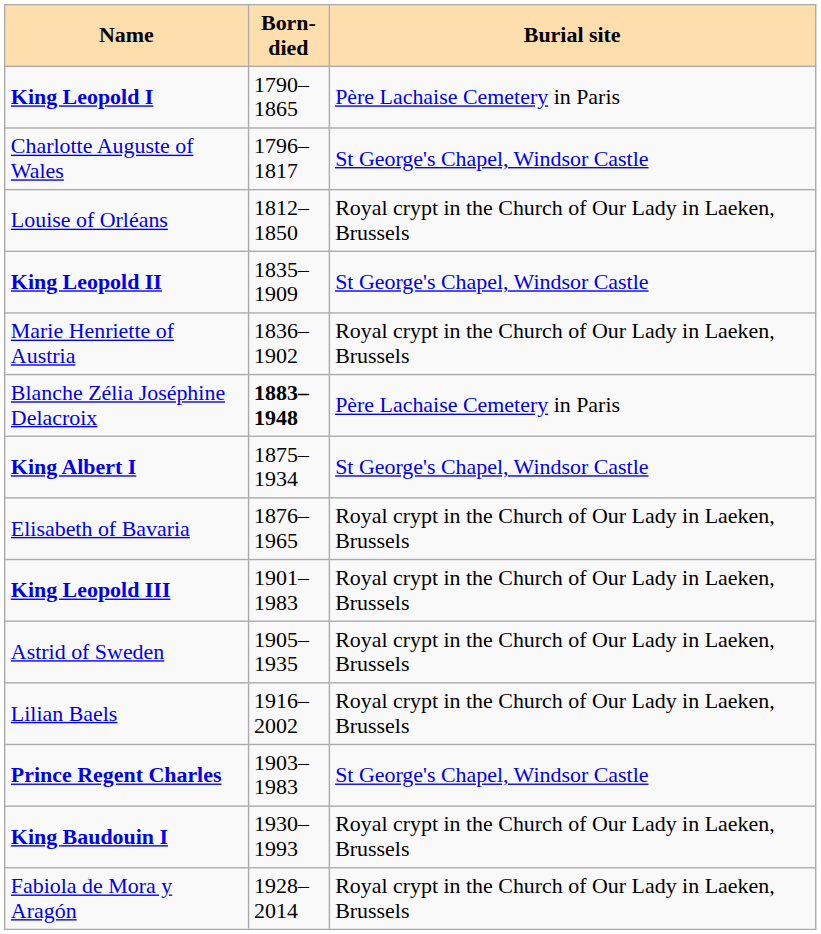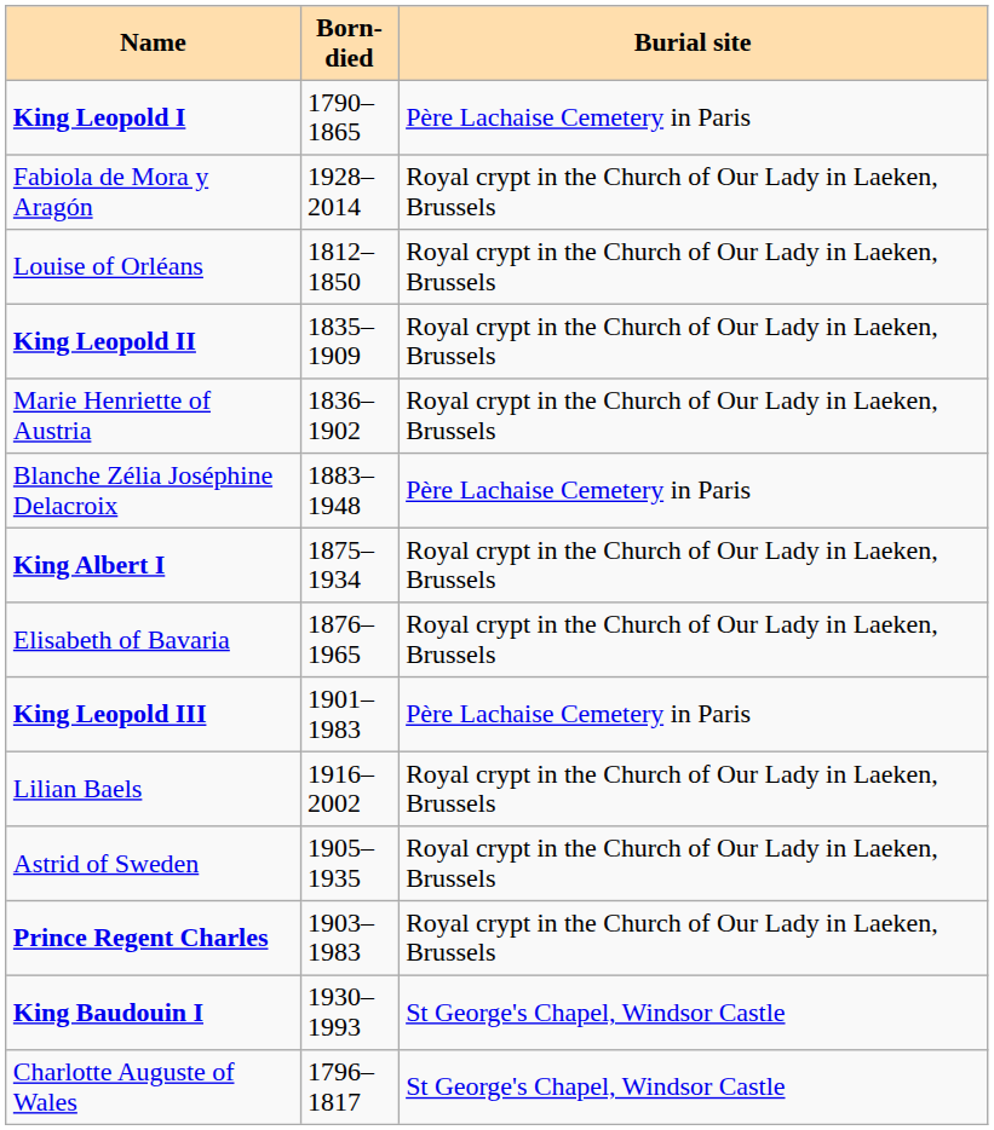 <table width = "95%" border = 1 border="1" cellpadding="4" cellspacing="0" style="margin: 0.5em 1em 0.5em 0; background: #f9f9f9; border: 1px #aaa solid; border-collapse: collapse;">
 <tr>
 <th width="30%" bgcolor="#ffdead">Name</th>
 <th width="10%" bgcolor="#ffdead">Born-died</th>
 <th width="90%" bgcolor="#ffdead">Burial site</th>
 </tr>
 <tr>
 <td><strong><a href='#'>King Leopold I</a></strong></td>
 <td>1790–1865</td>
 <td><a href='#'>Père Lachaise Cemetery</a> in Paris</td>
 </tr>
 <tr>
-<td><a href='#'>Charlotte Auguste of Wales</a></td>
-<td>1796–1817</td>
-<td><a href='#'>St George's Chapel, Windsor Castle</a></td>
+<td><a href='#'>Fabiola de Mora y Aragón</a></td>
+<td>1928–2014</td>
+<td>Royal crypt in the Church of Our Lady in Laeken, Brussels</td>
 </tr>
 <tr>
 <td><a href='#'>Louise of Orléans</a></td>
 <td>1812–1850</td>
 <td>Royal crypt in the Church of Our Lady in Laeken, Brussels</td>
 </tr>
 <tr>
 <td><strong><a href='#'>King Leopold II</a></strong></td>
 <td>1835–1909</td>
-<td><a href='#'>St George's Chapel, Windsor Castle</a></td>
+<td>Royal crypt in the Church of Our Lady in Laeken, Brussels</td>
 </tr>
 <tr>
 <td><a href='#'>Marie Henriette of Austria</a></td>
 <td>1836–1902</td>
 <td>Royal crypt in the Church of Our Lady in Laeken, Brussels</td>
 </tr>
 <tr>
 <td><a href='#'>Blanche Zélia Joséphine Delacroix</a></td>
-<td><strong>1883–1948</strong></td>
+<td>1883–1948</td>
 <td><a href='#'>Père Lachaise Cemetery</a> in Paris</td>
 </tr>
 <tr>
 <td><strong><a href='#'>King Albert I</a></strong></td>
 <td>1875–1934</td>
-<td><a href='#'>St George's Chapel, Windsor Castle</a></td>
+<td>Royal crypt in the Church of Our Lady in Laeken, Brussels</td>
 </tr>
 <tr>
 <td><a href='#'>Elisabeth of Bavaria</a></td>
 <td>1876–1965</td>
 <td>Royal crypt in the Church of Our Lady in Laeken, Brussels</td>
 </tr>
 <tr>
 <td><strong><a href='#'>King Leopold III</a></strong></td>
 <td>1901–1983</td>
+<td><a href='#'>Père Lachaise Cemetery</a> in Paris</td>
+</tr>
+<tr>
+<td><a href='#'>Lilian Baels</a></td>
+<td>1916–2002</td>
 <td>Royal crypt in the Church of Our Lady in Laeken, Brussels</td>
 </tr>
 <tr>
 <td><a href='#'>Astrid of Sweden</a></td>
 <td>1905–1935</td>
 <td>Royal crypt in the Church of Our Lady in Laeken, Brussels</td>
 </tr>
 <tr>
-<td><a href='#'>Lilian Baels</a></td>
-<td>1916–2002</td>
-<td>Royal crypt in the Church of Our Lady in Laeken, Brussels</td>
-</tr>
-<tr>
 <td><strong><a href='#'>Prince Regent Charles</a></strong></td>
 <td>1903–1983</td>
-<td><a href='#'>St George's Chapel, Windsor Castle</a></td>
+<td>Royal crypt in the Church of Our Lady in Laeken, Brussels</td>
 </tr>
 <tr>
 <td><strong><a href='#'>King Baudouin I</a></strong></td>
 <td>1930–1993</td>
-<td>Royal crypt in the Church of Our Lady in Laeken, Brussels</td>
+<td><a href='#'>St George's Chapel, Windsor Castle</a></td>
 </tr>
 <tr>
-<td><a href='#'>Fabiola de Mora y Aragón</a></td>
-<td>1928–2014</td>
-<td>Royal crypt in the Church of Our Lady in Laeken, Brussels</td>
+<td><a href='#'>Charlotte Auguste of Wales</a></td>
+<td>1796–1817</td>
+<td><a href='#'>St George's Chapel, Windsor Castle</a></td>
 </tr>
 </table>
